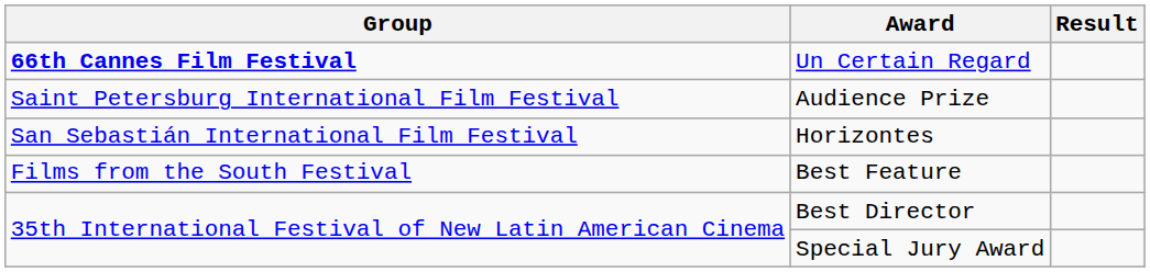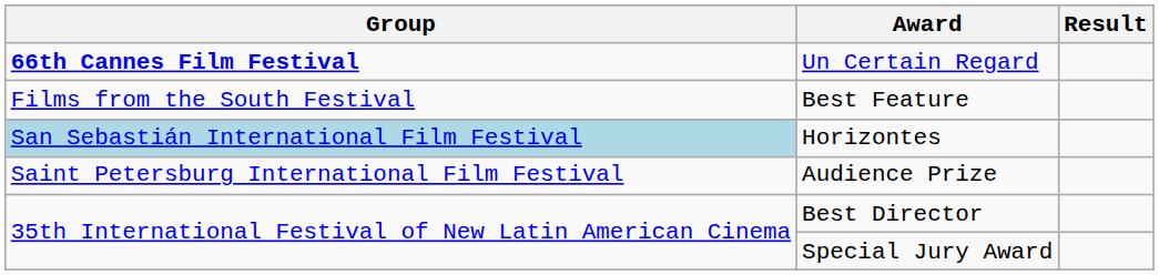 <table class="wikitable sortable">
 <tr>
 <th>Group</th>
 <th>Award</th>
 <th>Result</th>
 </tr>
 <tr>
 <td rowspan=1><strong><a href='#'>66th Cannes Film Festival</a></strong></td>
 <td><a href='#'>Un Certain Regard</a></td>
 <td></td>
 </tr>
 <tr>
-<td rowspan=1><a href='#'>Saint Petersburg International Film Festival</a></td>
-<td>Audience Prize</td>
+<td rowspan=1><a href='#'>Films from the South Festival</a></td>
+<td>Best Feature</td>
 <td></td>
 </tr>
 <tr>
-<td rowspan=1><a href='#'>San Sebastián International Film Festival</a></td>
+<td rowspan=1 style="background: lightblue;"><a href='#'>San Sebastián International Film Festival</a></td>
 <td>Horizontes</td>
 <td></td>
 </tr>
 <tr>
-<td rowspan=1><a href='#'>Films from the South Festival</a></td>
-<td>Best Feature</td>
+<td rowspan=1><a href='#'>Saint Petersburg International Film Festival</a></td>
+<td>Audience Prize</td>
 <td></td>
 </tr>
 <tr>
 <td rowspan=2><a href='#'>35th International Festival of New Latin American Cinema</a></td>
 <td>Best Director</td>
 <td></td>
 </tr>
 <tr>
 <td>Special Jury Award</td>
 <td></td>
 </tr>
 </table>
